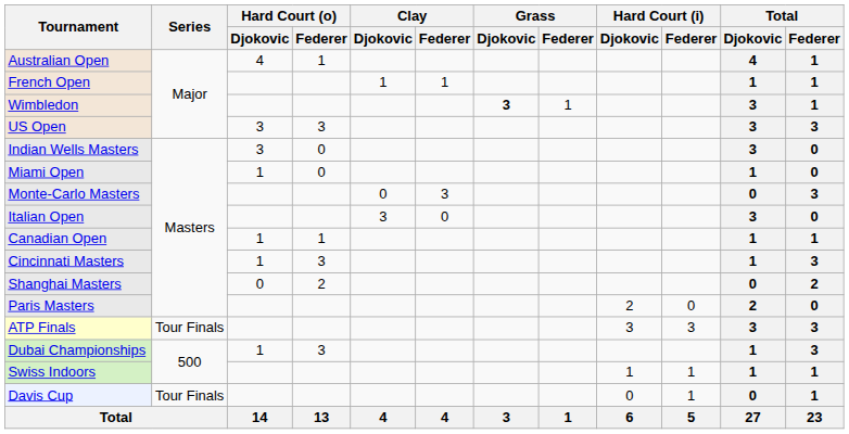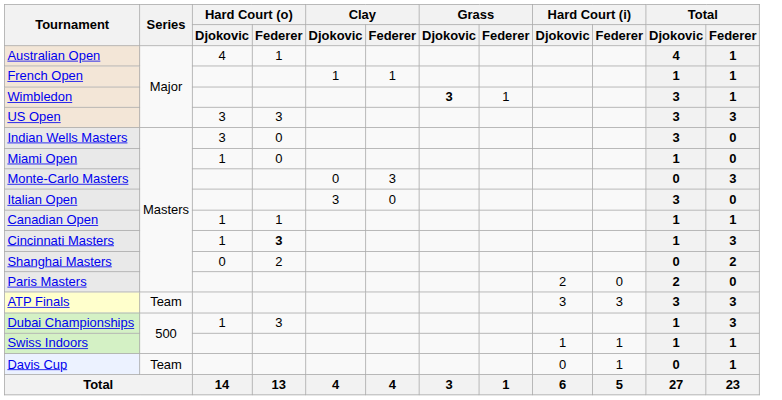 <table class=wikitable style=text-align:center>
 <tr>
 <th rowspan=2 style=width:160px>Tournament</th>
 <th rowspan="2">Series</th>
 <th colspan="2">Hard Court (o)</th>
 <th colspan=2>Clay</th>
 <th colspan=2>Grass</th>
 <th colspan=2>Hard Court (i)</th>
 <th colspan=2>Total</th>
 </tr>
 <tr>
 <th style=width:50px>Djokovic</th>
 <th style=width:50px>Federer</th>
 <th style=width:50px>Djokovic</th>
 <th style=width:50px>Federer</th>
 <th style=width:50px>Djokovic</th>
 <th style=width:50px>Federer</th>
 <th style=width:50px>Djokovic</th>
 <th style=width:50px>Federer</th>
 <th style=width:50px>Djokovic</th>
 <th style=width:50px>Federer</th>
 </tr>
 <tr>
 <td style="text-align: left;background:#F3E6D7;"><a href='#'>Australian Open</a></td>
 <td rowspan="4">Major</td>
 <td>4</td>
 <td>1</td>
 <td></td>
 <td></td>
 <td></td>
 <td></td>
 <td></td>
 <td></td>
 <th>4</th>
 <th>1</th>
 </tr>
 <tr>
 <td style="text-align: left;background:#F3E6D7;"><a href='#'>French Open</a></td>
 <td></td>
 <td></td>
 <td>1</td>
 <td>1</td>
 <td></td>
 <td></td>
 <td></td>
 <td></td>
 <th>1</th>
 <th>1</th>
 </tr>
 <tr>
 <td style="text-align: left;background:#F3E6D7;"><a href='#'>Wimbledon</a></td>
 <td></td>
 <td></td>
 <td></td>
 <td></td>
 <td><strong>3</strong></td>
 <td>1</td>
 <td></td>
 <td></td>
 <th>3</th>
 <th>1</th>
 </tr>
 <tr>
 <td style="text-align: left;background:#F3E6D7;"><a href='#'>US Open</a></td>
 <td>3</td>
 <td>3</td>
 <td></td>
 <td></td>
 <td></td>
 <td></td>
 <td></td>
 <td></td>
 <th>3</th>
 <th>3</th>
 </tr>
 <tr>
 <td style="text-align: left;background:#E9E9E9;"><a href='#'>Indian Wells Masters</a></td>
 <td rowspan="8">Masters</td>
 <td>3</td>
 <td>0</td>
 <td></td>
 <td></td>
 <td></td>
 <td></td>
 <td></td>
 <td></td>
 <th>3</th>
 <th>0</th>
 </tr>
 <tr>
 <td style="text-align: left;background:#E9E9E9;"><a href='#'>Miami Open</a></td>
 <td>1</td>
 <td>0</td>
 <td></td>
 <td></td>
 <td></td>
 <td></td>
 <td></td>
 <td></td>
 <th>1</th>
 <th>0</th>
 </tr>
 <tr>
 <td style="text-align: left;background:#E9E9E9;"><a href='#'>Monte-Carlo Masters</a></td>
 <td></td>
 <td></td>
 <td>0</td>
 <td>3</td>
 <td></td>
 <td></td>
 <td></td>
 <td></td>
 <th>0</th>
 <th>3</th>
 </tr>
 <tr>
 <td style="text-align: left;background:#E9E9E9;"><a href='#'>Italian Open</a></td>
 <td></td>
 <td></td>
 <td>3</td>
 <td>0</td>
 <td></td>
 <td></td>
 <td></td>
 <td></td>
 <th>3</th>
 <th>0</th>
 </tr>
 <tr>
 <td style="text-align: left;background:#E9E9E9;"><a href='#'>Canadian Open</a></td>
 <td>1</td>
 <td>1</td>
 <td></td>
 <td></td>
 <td></td>
 <td></td>
 <td></td>
 <td></td>
 <th>1</th>
 <th>1</th>
 </tr>
 <tr>
 <td style="text-align: left;background:#E9E9E9;"><a href='#'>Cincinnati Masters</a></td>
 <td>1</td>
-<td>3</td>
+<td><strong>3</strong></td>
 <td></td>
 <td></td>
 <td></td>
 <td></td>
 <td></td>
 <td></td>
 <th>1</th>
 <th>3</th>
 </tr>
 <tr>
 <td style="text-align: left;background:#E9E9E9;"><a href='#'>Shanghai Masters</a></td>
 <td>0</td>
 <td>2</td>
 <td></td>
 <td></td>
 <td></td>
 <td></td>
 <td></td>
 <td></td>
 <th>0</th>
 <th>2</th>
 </tr>
 <tr>
 <td style="text-align: left;background:#E9E9E9;"><a href='#'>Paris Masters</a></td>
 <td></td>
 <td></td>
 <td></td>
 <td></td>
 <td></td>
 <td></td>
 <td>2</td>
 <td>0</td>
 <th>2</th>
 <th>0</th>
 </tr>
 <tr>
 <td style="text-align: left;background:#ffc;"><a href='#'>ATP Finals</a></td>
-<td>Tour Finals</td>
+<td>Team</td>
 <td></td>
 <td></td>
 <td></td>
 <td></td>
 <td></td>
 <td></td>
 <td>3</td>
 <td>3</td>
 <th>3</th>
 <th>3</th>
 </tr>
 <tr>
 <td style="text-align: left;background:#D4F1C5;"><a href='#'>Dubai Championships</a></td>
 <td rowspan="2">500</td>
 <td>1</td>
 <td>3</td>
 <td></td>
 <td></td>
 <td></td>
 <td></td>
 <td></td>
 <td></td>
 <th>1</th>
 <th>3</th>
 </tr>
 <tr>
 <td style="text-align: left;background:#D4F1C5;"><a href='#'>Swiss Indoors</a></td>
 <td></td>
 <td></td>
 <td></td>
 <td></td>
 <td></td>
 <td></td>
 <td>1</td>
 <td>1</td>
 <th>1</th>
 <th>1</th>
 </tr>
 <tr>
 <td style="text-align: left;background:#ECF2FF;"><a href='#'>Davis Cup</a></td>
-<td>Tour Finals</td>
+<td>Team</td>
 <td></td>
 <td></td>
 <td></td>
 <td></td>
 <td></td>
 <td></td>
 <td>0</td>
 <td>1</td>
 <th>0</th>
 <th>1</th>
 </tr>
 <tr>
 <th colspan="2">Total</th>
 <th>14</th>
 <th>13</th>
 <th>4</th>
 <th>4</th>
 <th>3</th>
 <th>1</th>
 <th>6</th>
 <th>5</th>
 <th>27</th>
 <th>23</th>
 </tr>
 </table>
